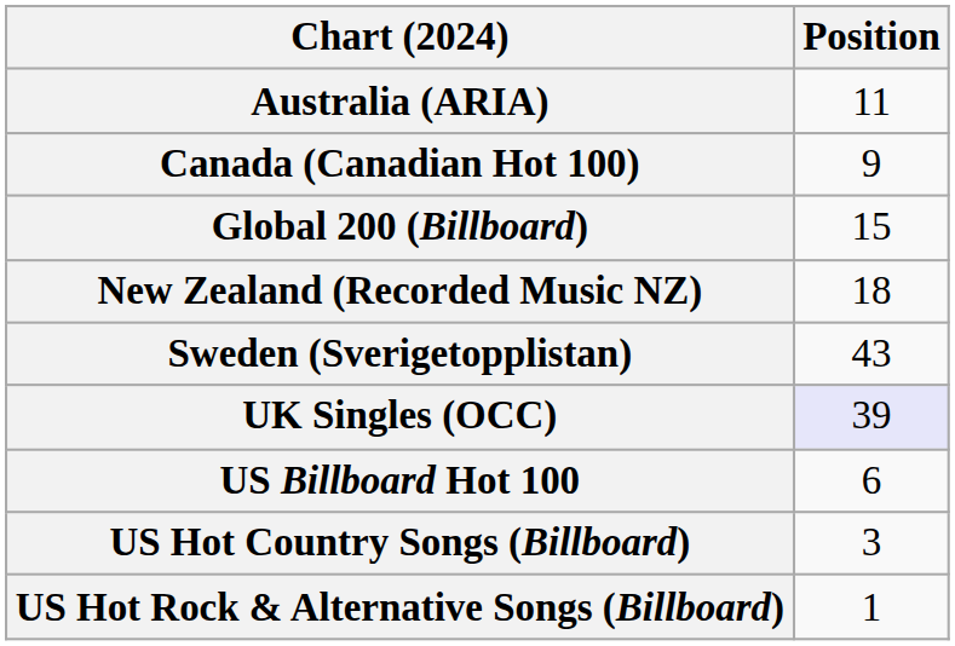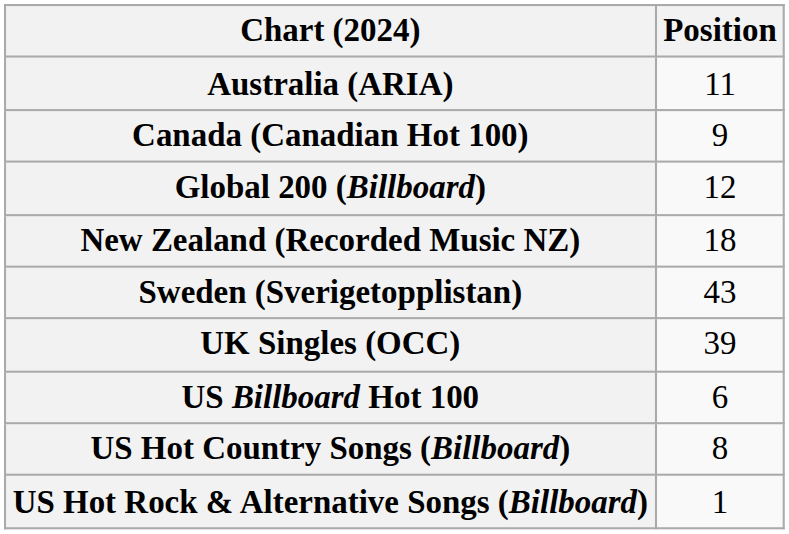 <table class="wikitable sortable plainrowheaders" style="text-align:center">
 <tr>
 <th scope="col">Chart (2024)</th>
 <th scope="col">Position</th>
 </tr>
 <tr>
 <th scope="row">Australia (ARIA)</th>
 <td>11</td>
 </tr>
 <tr>
 <th scope="row">Canada (Canadian Hot 100)</th>
 <td>9</td>
 </tr>
 <tr>
 <th scope="row">Global 200 (<em>Billboard</em>)</th>
-<td>15</td>
+<td>12</td>
 </tr>
 <tr>
 <th scope="row">New Zealand (Recorded Music NZ)</th>
 <td>18</td>
 </tr>
 <tr>
 <th scope="row">Sweden (Sverigetopplistan)</th>
 <td>43</td>
 </tr>
 <tr>
 <th scope="row">UK Singles (OCC)</th>
-<td style="background: lavender;">39</td>
+<td>39</td>
 </tr>
 <tr>
 <th scope="row">US <em>Billboard</em> Hot 100</th>
 <td>6</td>
 </tr>
 <tr>
 <th scope="row">US Hot Country Songs (<em>Billboard</em>)</th>
-<td>3</td>
+<td>8</td>
 </tr>
 <tr>
 <th scope="row">US Hot Rock & Alternative Songs (<em>Billboard</em>)</th>
 <td>1</td>
 </tr>
 </table>
